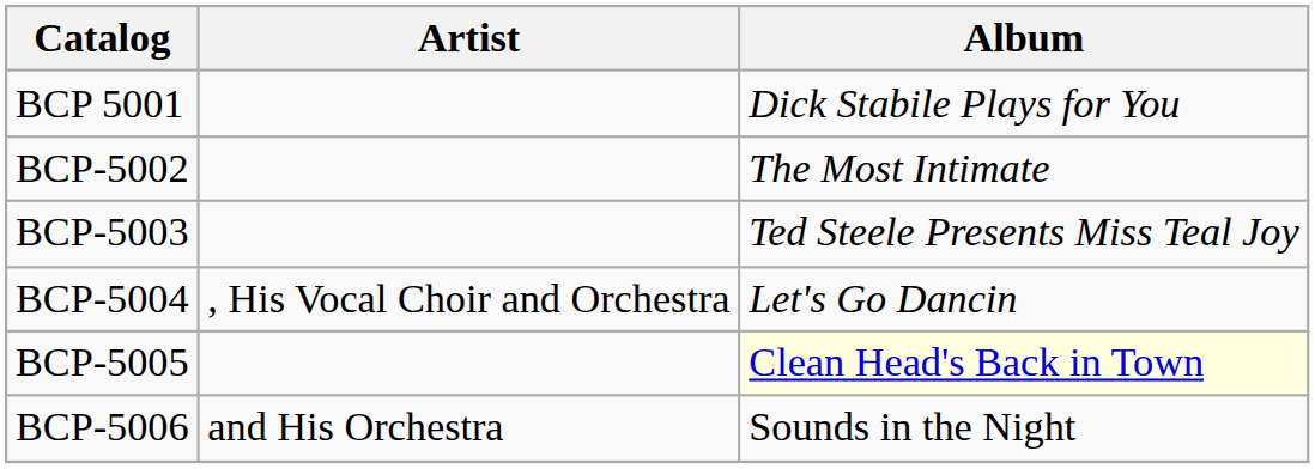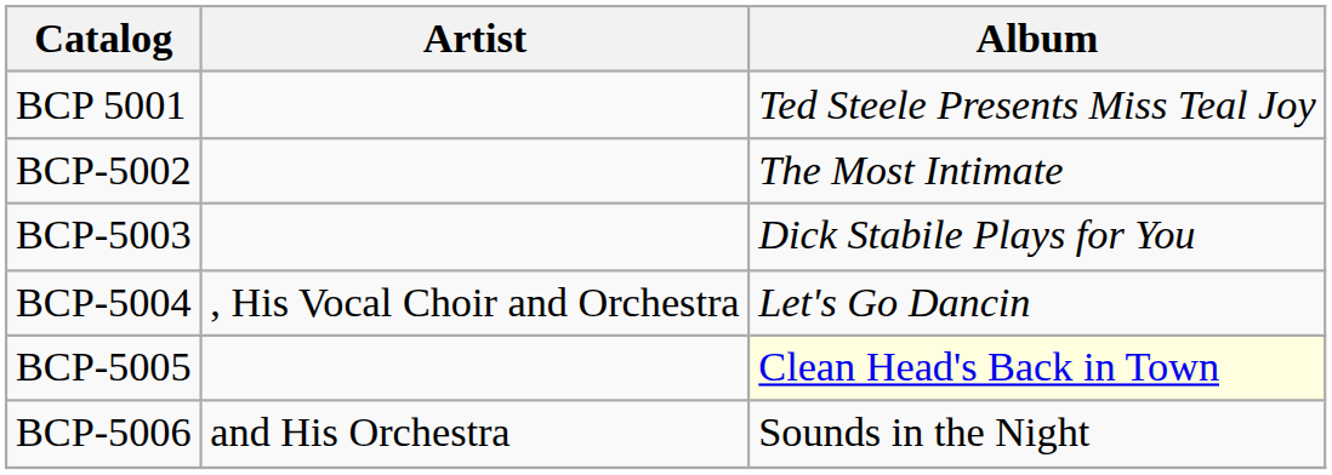 <table class="wikitable sortable">
 <tr>
 <th>Catalog</th>
 <th>Artist</th>
 <th>Album</th>
 </tr>
 <tr>
 <td>BCP 5001</td>
 <td></td>
-<td><em>Dick Stabile Plays for You</em></td>
+<td><em>Ted Steele Presents Miss Teal Joy</em></td>
 </tr>
 <tr>
 <td>BCP-5002</td>
 <td></td>
 <td><em>The Most Intimate</em></td>
 </tr>
 <tr>
 <td>BCP-5003</td>
 <td></td>
-<td><em>Ted Steele Presents Miss Teal Joy</em></td>
+<td><em>Dick Stabile Plays for You</em></td>
 </tr>
 <tr>
 <td>BCP-5004</td>
 <td>, His Vocal Choir and Orchestra</td>
 <td><em>Let's Go Dancin<strong></td>
 </tr>
 <tr>
 <td>BCP-5005</td>
 <td></td>
 <td style="background: lightyellow;"></em><a href='#'>Clean Head's Back in Town</a><em></td>
 </tr>
 <tr>
 <td>BCP-5006</td>
 <td> and His Orchestra</td>
 <td></em>Sounds in the Night<em></td>
 </tr>
 <tr>
 </tr>
 </table>
